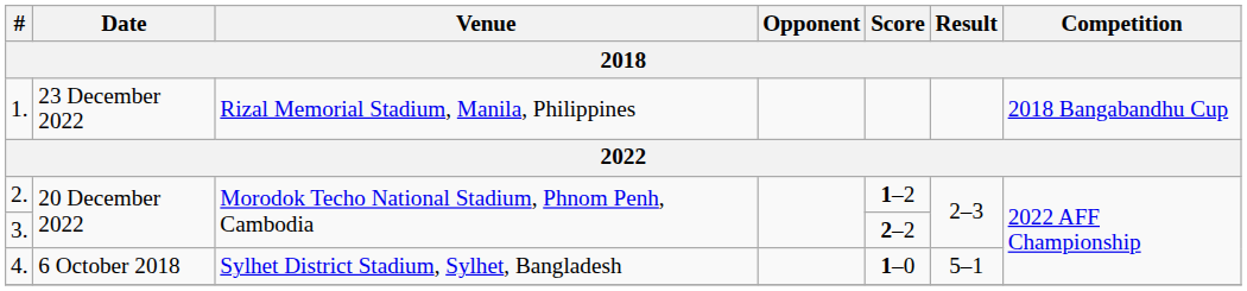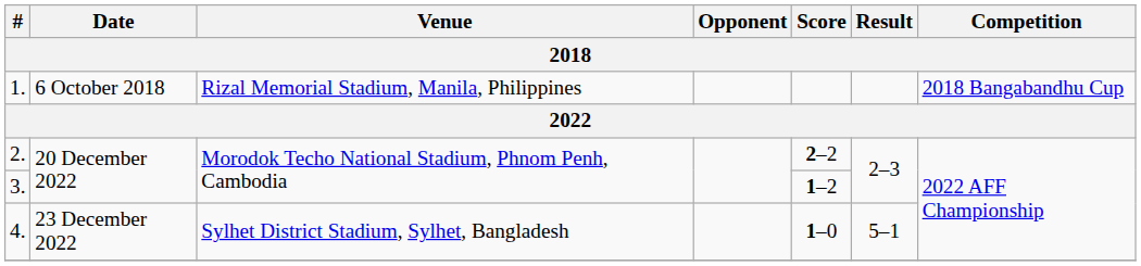 <table class="wikitable">
 <tr>
 <th>#</th>
 <th>Date</th>
 <th>Venue</th>
 <th>Opponent</th>
 <th>Score</th>
 <th>Result</th>
 <th>Competition</th>
 </tr>
 <tr>
 <th colspan="7">2018</th>
 </tr>
 <tr>
 <td>1.</td>
-<td>23 December 2022</td>
+<td>6 October 2018</td>
 <td><a href='#'>Rizal Memorial Stadium</a>, <a href='#'>Manila</a>, Philippines</td>
 <td></td>
 <td></td>
 <td></td>
 <td><a href='#'>2018 Bangabandhu Cup</a></td>
 </tr>
 <tr>
 <th colspan="7">2022</th>
 </tr>
 <tr>
 <td>2.</td>
 <td rowspan=2>20 December 2022</td>
 <td rowspan=2><a href='#'>Morodok Techo National Stadium</a>, <a href='#'>Phnom Penh</a>, Cambodia</td>
 <td rowspan="2"></td>
-<td align=center><strong>1</strong>–2</td>
+<td align=center><strong>2</strong>–2</td>
 <td rowspan=2 align=center>2–3</td>
 <td rowspan=3><a href='#'>2022 AFF Championship</a></td>
 </tr>
 <tr>
 <td>3.</td>
-<td align=center><strong>2</strong>–2</td>
+<td align=center><strong>1</strong>–2</td>
 </tr>
 <tr>
 <td>4.</td>
-<td>6 October 2018</td>
+<td>23 December 2022</td>
 <td><a href='#'>Sylhet District Stadium</a>, <a href='#'>Sylhet</a>, Bangladesh</td>
 <td></td>
 <td align=center><strong>1</strong>–0</td>
 <td align=center>5–1</td>
 </tr>
 <tr>
 </tr>
 </table>
